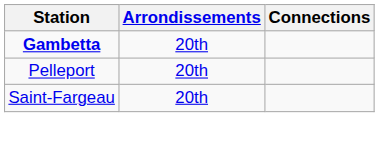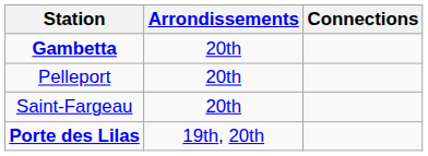 <table class="wikitable" style="text-align: center">
 <tr>
 <th>Station</th>
 <th><a href='#'>Arrondissements</a></th>
 <th>Connections</th>
 </tr>
 <tr>
 <td><strong><a href='#'>Gambetta</a></strong></td>
 <td><a href='#'>20th</a></td>
 <td style="text-align:left;"> </td>
 </tr>
 <tr>
 <td><a href='#'>Pelleport</a></td>
 <td><a href='#'>20th</a></td>
 <td style="text-align:left;"></td>
 </tr>
 <tr>
 <td><a href='#'>Saint-Fargeau</a></td>
 <td><a href='#'>20th</a></td>
 <td style="text-align:left;"></td>
 </tr>
+<tr>
+<td><strong><a href='#'>Porte des Lilas</a></strong></td>
+<td><a href='#'>19th</a>, <a href='#'>20th</a></td>
+<td style="text-align:left;"> </td>
+</tr>
 </table>
